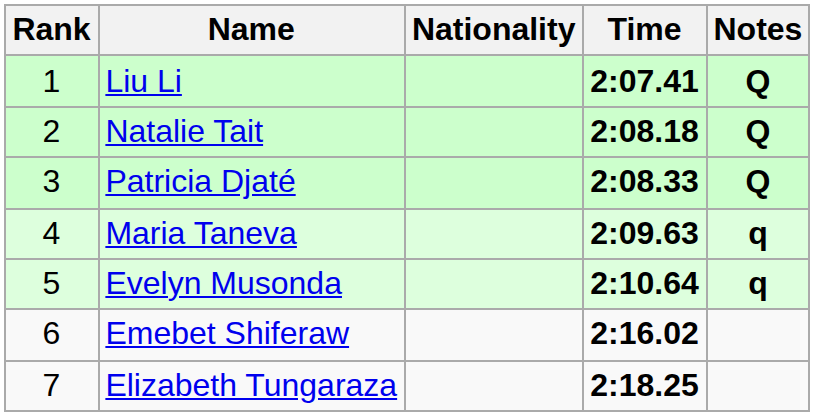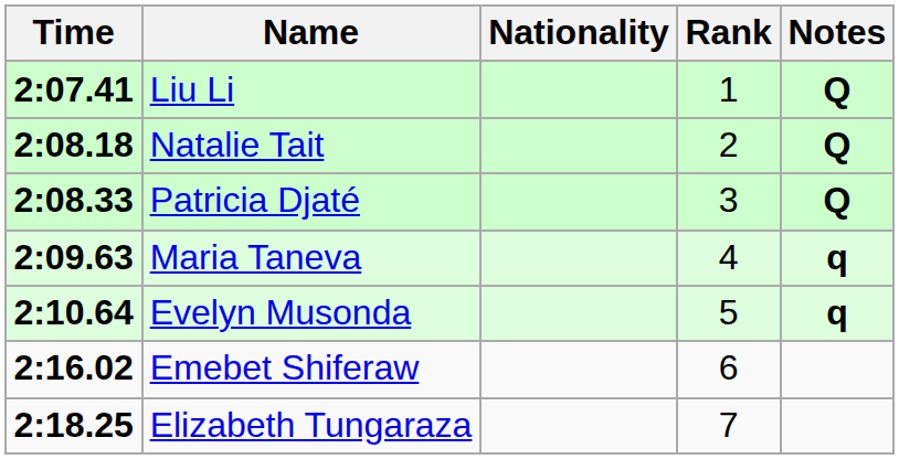 <table class="wikitable sortable" style="text-align:center">
 <tr>
-<th>Rank</th>
+<th>Time</th>
 <th>Name</th>
 <th>Nationality</th>
-<th>Time</th>
+<th>Rank</th>
 <th>Notes</th>
 </tr>
 <tr bgcolor=ccffcc>
-<td>1</td>
+<td><strong>2:07.41</strong></td>
 <td align=left><a href='#'>Liu Li</a></td>
 <td align=left></td>
-<td><strong>2:07.41</strong></td>
+<td>1</td>
 <td><strong>Q</strong></td>
 </tr>
 <tr bgcolor=ccffcc>
-<td>2</td>
+<td><strong>2:08.18</strong></td>
 <td align=left><a href='#'>Natalie Tait</a></td>
 <td align=left></td>
-<td><strong>2:08.18</strong></td>
+<td>2</td>
 <td><strong>Q</strong></td>
 </tr>
 <tr bgcolor=ccffcc>
-<td>3</td>
+<td><strong>2:08.33</strong></td>
 <td align=left><a href='#'>Patricia Djaté</a></td>
 <td align=left></td>
-<td><strong>2:08.33</strong></td>
+<td>3</td>
 <td><strong>Q</strong></td>
 </tr>
 <tr bgcolor=ddffdd>
-<td>4</td>
+<td><strong>2:09.63</strong></td>
 <td align=left><a href='#'>Maria Taneva</a></td>
 <td align=left></td>
-<td><strong>2:09.63</strong></td>
+<td>4</td>
 <td><strong>q</strong></td>
 </tr>
 <tr bgcolor=ddffdd>
-<td>5</td>
+<td><strong>2:10.64</strong></td>
 <td align=left><a href='#'>Evelyn Musonda</a></td>
 <td align=left></td>
-<td><strong>2:10.64</strong></td>
+<td>5</td>
 <td><strong>q</strong></td>
 </tr>
 <tr>
-<td>6</td>
+<td><strong>2:16.02</strong></td>
 <td align=left><a href='#'>Emebet Shiferaw</a></td>
 <td align=left></td>
-<td><strong>2:16.02</strong></td>
+<td>6</td>
 <td></td>
 </tr>
 <tr>
-<td>7</td>
+<td><strong>2:18.25</strong></td>
 <td align=left><a href='#'>Elizabeth Tungaraza</a></td>
 <td align=left></td>
-<td><strong>2:18.25</strong></td>
+<td>7</td>
 <td></td>
 </tr>
 </table>
